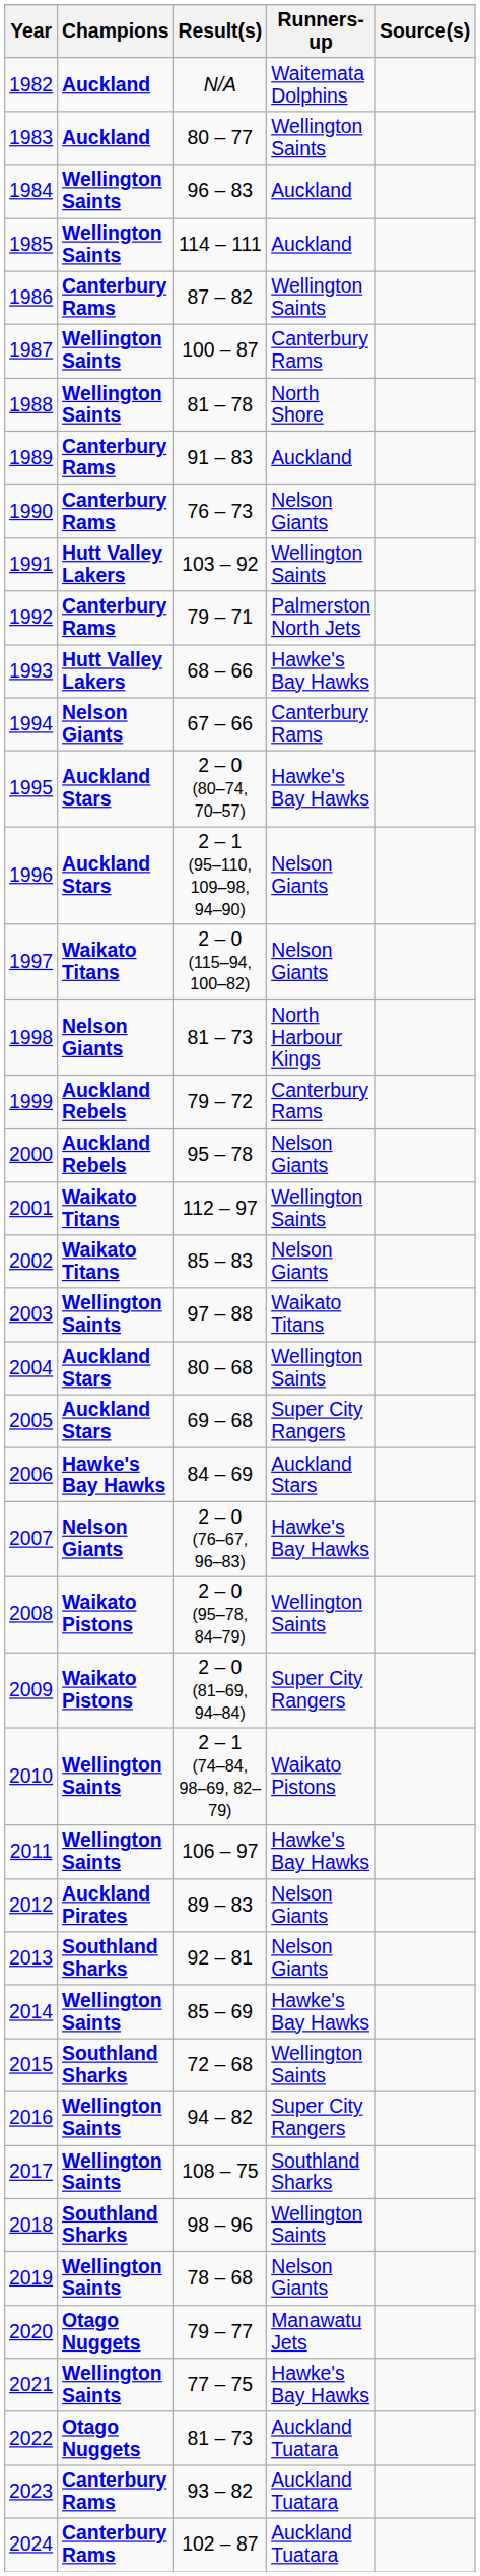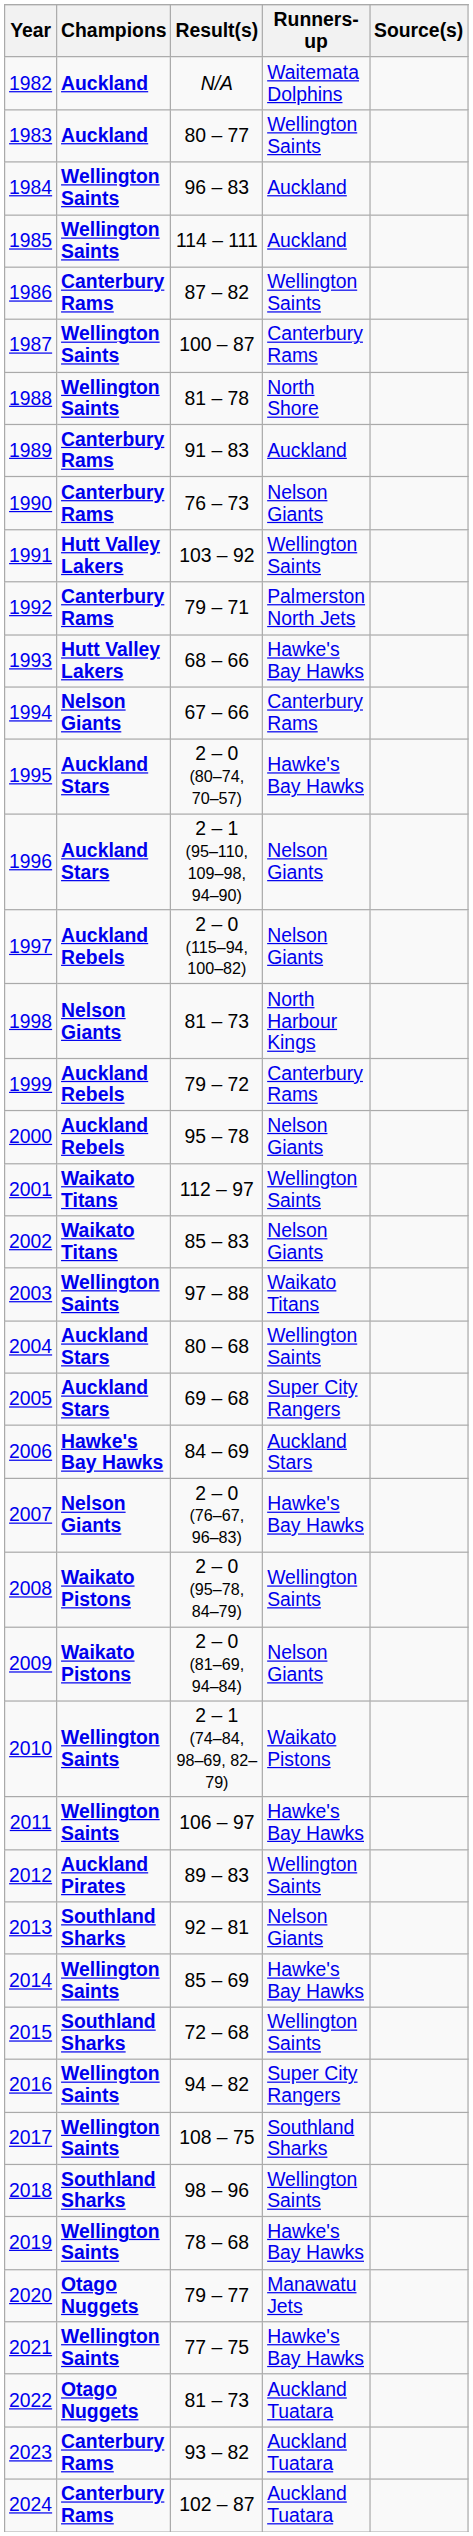 <table class="wikitable sortable" width=50%;>
 <tr bgcolor="#efefef">
 </tr>
 <tr font_color="#FFFFFF">
 <th width=8%>Year</th>
 <th width=20%>Champions</th>
 <th width=20% class="unsortable">Result(s)</th>
 <th width=20%>Runners-up</th>
 <th width=8%>Source(s)</th>
 </tr>
 <tr>
 <td align=center><a href='#'>1982</a></td>
 <td><strong><a href='#'>Auckland</a></strong></td>
 <td align=center><em>N/A</em></td>
 <td><a href='#'>Waitemata Dolphins</a></td>
 <td align=center></td>
 </tr>
 <tr>
 <td align=center><a href='#'>1983</a></td>
 <td><strong><a href='#'>Auckland</a></strong></td>
 <td align=center>80 – 77</td>
 <td><a href='#'>Wellington Saints</a></td>
 <td align=center></td>
 </tr>
 <tr>
 <td align=center><a href='#'>1984</a></td>
 <td><strong><a href='#'>Wellington Saints</a></strong></td>
 <td align=center>96 – 83</td>
 <td><a href='#'>Auckland</a></td>
 <td align=center></td>
 </tr>
 <tr>
 <td align=center><a href='#'>1985</a></td>
 <td><strong><a href='#'>Wellington Saints</a></strong></td>
 <td align=center>114 – 111</td>
 <td><a href='#'>Auckland</a></td>
 <td align=center></td>
 </tr>
 <tr>
 <td align=center><a href='#'>1986</a></td>
 <td><strong><a href='#'>Canterbury Rams</a></strong></td>
 <td align=center>87 – 82</td>
 <td><a href='#'>Wellington Saints</a></td>
 <td align=center></td>
 </tr>
 <tr>
 <td align=center><a href='#'>1987</a></td>
 <td><strong><a href='#'>Wellington Saints</a></strong></td>
 <td align=center>100 – 87</td>
 <td><a href='#'>Canterbury Rams</a></td>
 <td align=center></td>
 </tr>
 <tr>
 <td align=center><a href='#'>1988</a></td>
 <td><strong><a href='#'>Wellington Saints</a></strong></td>
 <td align=center>81 – 78</td>
 <td><a href='#'>North Shore</a></td>
 <td align=center></td>
 </tr>
 <tr>
 <td align=center><a href='#'>1989</a></td>
 <td><strong><a href='#'>Canterbury Rams</a></strong></td>
 <td align=center>91 – 83</td>
 <td><a href='#'>Auckland</a></td>
 <td align=center></td>
 </tr>
 <tr>
 <td align=center><a href='#'>1990</a></td>
 <td><strong><a href='#'>Canterbury Rams</a></strong></td>
 <td align=center>76 – 73</td>
 <td><a href='#'>Nelson Giants</a></td>
 <td align=center></td>
 </tr>
 <tr>
 <td align=center><a href='#'>1991</a></td>
 <td><strong><a href='#'>Hutt Valley Lakers</a></strong></td>
 <td align=center>103 – 92</td>
 <td><a href='#'>Wellington Saints</a></td>
 <td align=center></td>
 </tr>
 <tr>
 <td align=center><a href='#'>1992</a></td>
 <td><strong><a href='#'>Canterbury Rams</a></strong></td>
 <td align=center>79 – 71</td>
 <td><a href='#'>Palmerston North Jets</a></td>
 <td align=center></td>
 </tr>
 <tr>
 <td align=center><a href='#'>1993</a></td>
 <td><strong><a href='#'>Hutt Valley Lakers</a></strong></td>
 <td align=center>68 – 66</td>
 <td><a href='#'>Hawke's Bay Hawks</a></td>
 <td align=center></td>
 </tr>
 <tr>
 <td align=center><a href='#'>1994</a></td>
 <td><strong><a href='#'>Nelson Giants</a></strong></td>
 <td align=center>67 – 66</td>
 <td><a href='#'>Canterbury Rams</a></td>
 <td align=center></td>
 </tr>
 <tr>
 <td align=center><a href='#'>1995</a></td>
 <td><strong><a href='#'>Auckland Stars</a></strong></td>
 <td align=center>2 – 0<br><small>(80–74, 70–57)</small></td>
 <td><a href='#'>Hawke's Bay Hawks</a></td>
 <td align=center></td>
 </tr>
 <tr>
 <td align=center><a href='#'>1996</a></td>
 <td><strong><a href='#'>Auckland Stars</a></strong></td>
 <td align=center>2 – 1<br><small>(95–110, 109–98, 94–90)</small></td>
 <td><a href='#'>Nelson Giants</a></td>
 <td align=center></td>
 </tr>
 <tr>
 <td align=center><a href='#'>1997</a></td>
-<td><strong><a href='#'>Waikato Titans</a></strong></td>
+<td><strong><a href='#'>Auckland Rebels</a></strong></td>
 <td align=center>2 – 0<br><small>(115–94, 100–82)</small></td>
 <td><a href='#'>Nelson Giants</a></td>
 <td align=center></td>
 </tr>
 <tr>
 <td align=center><a href='#'>1998</a></td>
 <td><strong><a href='#'>Nelson Giants</a></strong></td>
 <td align=center>81 – 73</td>
 <td><a href='#'>North Harbour Kings</a></td>
 <td align=center></td>
 </tr>
 <tr>
 <td align=center><a href='#'>1999</a></td>
 <td><strong><a href='#'>Auckland Rebels</a></strong></td>
 <td align=center>79 – 72</td>
 <td><a href='#'>Canterbury Rams</a></td>
 <td align=center></td>
 </tr>
 <tr>
 <td align=center><a href='#'>2000</a></td>
 <td><strong><a href='#'>Auckland Rebels</a></strong></td>
 <td align=center>95 – 78</td>
 <td><a href='#'>Nelson Giants</a></td>
 <td align=center></td>
 </tr>
 <tr>
 <td align=center><a href='#'>2001</a></td>
 <td><strong><a href='#'>Waikato Titans</a></strong></td>
 <td align=center>112 – 97</td>
 <td><a href='#'>Wellington Saints</a></td>
 <td align=center></td>
 </tr>
 <tr>
 <td align=center><a href='#'>2002</a></td>
 <td><strong><a href='#'>Waikato Titans</a></strong></td>
 <td align=center>85 – 83</td>
 <td><a href='#'>Nelson Giants</a></td>
 <td align=center></td>
 </tr>
 <tr>
 <td align=center><a href='#'>2003</a></td>
 <td><strong><a href='#'>Wellington Saints</a></strong></td>
 <td align=center>97 – 88</td>
 <td><a href='#'>Waikato Titans</a></td>
 <td align=center></td>
 </tr>
 <tr>
 <td align=center><a href='#'>2004</a></td>
 <td><strong><a href='#'>Auckland Stars</a></strong></td>
 <td align=center>80 – 68</td>
 <td><a href='#'>Wellington Saints</a></td>
 <td align=center></td>
 </tr>
 <tr>
 <td align=center><a href='#'>2005</a></td>
 <td><strong><a href='#'>Auckland Stars</a></strong></td>
 <td align=center>69 – 68</td>
 <td><a href='#'>Super City Rangers</a></td>
 <td align=center></td>
 </tr>
 <tr>
 <td align=center><a href='#'>2006</a></td>
 <td><strong><a href='#'>Hawke's Bay Hawks</a></strong></td>
 <td align=center>84 – 69</td>
 <td><a href='#'>Auckland Stars</a></td>
 <td align=center></td>
 </tr>
 <tr>
 <td align=center><a href='#'>2007</a></td>
 <td><strong><a href='#'>Nelson Giants</a></strong></td>
 <td align=center>2 – 0<br><small>(76–67, 96–83)</small></td>
 <td><a href='#'>Hawke's Bay Hawks</a></td>
 <td align=center></td>
 </tr>
 <tr>
 <td align=center><a href='#'>2008</a></td>
 <td><strong><a href='#'>Waikato Pistons</a></strong></td>
 <td align=center>2 – 0<br><small>(95–78, 84–79)</small></td>
 <td><a href='#'>Wellington Saints</a></td>
 <td align=center></td>
 </tr>
 <tr>
 <td align=center><a href='#'>2009</a></td>
 <td><strong><a href='#'>Waikato Pistons</a></strong></td>
 <td align=center>2 – 0<br><small>(81–69, 94–84)</small></td>
-<td><a href='#'>Super City Rangers</a></td>
+<td><a href='#'>Nelson Giants</a></td>
 <td align=center></td>
 </tr>
 <tr>
 <td align=center><a href='#'>2010</a></td>
 <td><strong><a href='#'>Wellington Saints</a></strong></td>
 <td align=center>2 – 1<br><small>(74–84, 98–69, 82–79)</small></td>
 <td><a href='#'>Waikato Pistons</a></td>
 <td align=center></td>
 </tr>
 <tr>
 <td align=center><a href='#'>2011</a></td>
 <td><strong><a href='#'>Wellington Saints</a></strong></td>
 <td align=center>106 – 97</td>
 <td><a href='#'>Hawke's Bay Hawks</a></td>
 <td align=center></td>
 </tr>
 <tr>
 <td align=center><a href='#'>2012</a></td>
 <td><strong><a href='#'>Auckland Pirates</a></strong></td>
 <td align=center>89 – 83</td>
-<td><a href='#'>Nelson Giants</a></td>
+<td><a href='#'>Wellington Saints</a></td>
 <td align=center></td>
 </tr>
 <tr>
 <td align=center><a href='#'>2013</a></td>
 <td><strong><a href='#'>Southland Sharks</a></strong></td>
 <td align=center>92 – 81</td>
 <td><a href='#'>Nelson Giants</a></td>
 <td align=center></td>
 </tr>
 <tr>
 <td align=center><a href='#'>2014</a></td>
 <td><strong><a href='#'>Wellington Saints</a></strong></td>
 <td align=center>85 – 69</td>
 <td><a href='#'>Hawke's Bay Hawks</a></td>
 <td align=center></td>
 </tr>
 <tr>
 <td align=center><a href='#'>2015</a></td>
 <td><strong><a href='#'>Southland Sharks</a></strong></td>
 <td align=center>72 – 68</td>
 <td><a href='#'>Wellington Saints</a></td>
 <td align=center></td>
 </tr>
 <tr>
 <td align=center><a href='#'>2016</a></td>
 <td><strong><a href='#'>Wellington Saints</a></strong></td>
 <td align=center>94 – 82</td>
 <td><a href='#'>Super City Rangers</a></td>
 <td align=center></td>
 </tr>
 <tr>
 <td align=center><a href='#'>2017</a></td>
 <td><strong><a href='#'>Wellington Saints</a></strong></td>
 <td align=center>108 – 75</td>
 <td><a href='#'>Southland Sharks</a></td>
 <td align=center></td>
 </tr>
 <tr>
 <td align=center><a href='#'>2018</a></td>
 <td><strong><a href='#'>Southland Sharks</a></strong></td>
 <td align=center>98 – 96</td>
 <td><a href='#'>Wellington Saints</a></td>
 <td align=center></td>
 </tr>
 <tr>
 <td align=center><a href='#'>2019</a></td>
 <td><strong><a href='#'>Wellington Saints</a></strong></td>
 <td align=center>78 – 68</td>
-<td><a href='#'>Nelson Giants</a></td>
+<td><a href='#'>Hawke's Bay Hawks</a></td>
 <td align=center></td>
 </tr>
 <tr>
 <td align=center><a href='#'>2020</a></td>
 <td><strong><a href='#'>Otago Nuggets</a></strong></td>
 <td align=center>79 – 77</td>
 <td><a href='#'>Manawatu Jets</a></td>
 <td align=center></td>
 </tr>
 <tr>
 <td align=center><a href='#'>2021</a></td>
 <td><strong><a href='#'>Wellington Saints</a></strong></td>
 <td align=center>77 – 75</td>
 <td><a href='#'>Hawke's Bay Hawks</a></td>
 <td align=center></td>
 </tr>
 <tr>
 <td align=center><a href='#'>2022</a></td>
 <td><strong><a href='#'>Otago Nuggets</a></strong></td>
 <td align=center>81 – 73</td>
 <td><a href='#'>Auckland Tuatara</a></td>
 <td align=center></td>
 </tr>
 <tr>
 <td align=center><a href='#'>2023</a></td>
 <td><strong><a href='#'>Canterbury Rams</a></strong></td>
 <td align=center>93 – 82</td>
 <td><a href='#'>Auckland Tuatara</a></td>
 <td align=center></td>
 </tr>
 <tr>
 <td align=center><a href='#'>2024</a></td>
 <td><strong><a href='#'>Canterbury Rams</a></strong></td>
 <td align=center>102 – 87</td>
 <td><a href='#'>Auckland Tuatara</a></td>
 <td align=center></td>
 </tr>
 <tr>
 </tr>
 </table>
